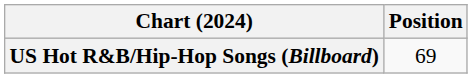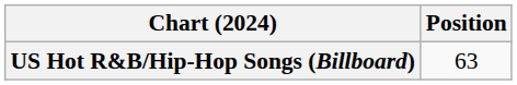 <table class="wikitable plainrowheaders" style="text-align:center">
 <tr>
 <th scope="col">Chart (2024)</th>
 <th scope="col">Position</th>
 </tr>
 <tr>
 <th scope="row">US Hot R&B/Hip-Hop Songs (<em>Billboard</em>)</th>
-<td>69</td>
+<td>63</td>
 </tr>
 </table>
